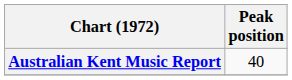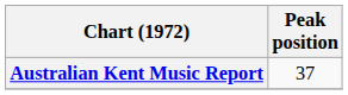 <table class="wikitable sortable plainrowheaders" style="text-align:center;">
 <tr>
 <th scope="col">Chart (1972)</th>
 <th scope="col">Peak<br>position</th>
 </tr>
 <tr>
 <th scope="row"><a href='#'>Australian Kent Music Report</a></th>
-<td>40</td>
+<td>37</td>
 </tr>
 <tr>
 </tr>
 </table>
